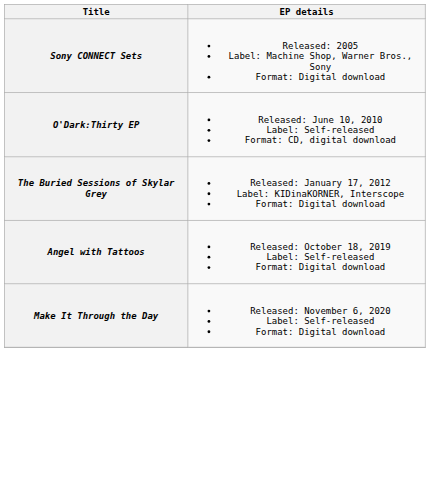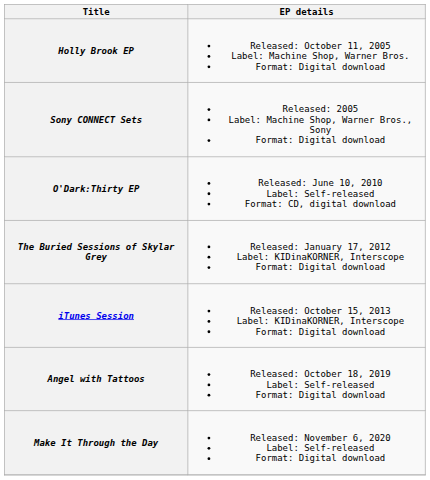 <table class="wikitable plainrowheaders" style="text-align:center;">
 <tr>
 <th scope="col">Title</th>
 <th scope="col">EP details</th>
+</tr>
+<tr>
+<th scope="row"><em>Holly Brook EP</em></th>
+<td><br><ul><li>Released: October 11, 2005</li><li>Label: Machine Shop, Warner Bros.</li><li>Format: Digital download</li></ul></td>
 </tr>
 <tr>
 <th scope="row"><em>Sony CONNECT Sets</em></th>
 <td><br><ul><li>Released: 2005</li><li>Label: Machine Shop, Warner Bros., Sony</li><li>Format: Digital download</li></ul></td>
 </tr>
 <tr>
 <th scope="row"><em>O'Dark:Thirty EP</em></th>
 <td><br><ul><li>Released: June 10, 2010</li><li>Label: Self-released</li><li>Format: CD, digital download</li></ul></td>
 </tr>
 <tr>
 <th scope="row"><em>The Buried Sessions of Skylar Grey</em></th>
 <td><br><ul><li>Released: January 17, 2012</li><li>Label: KIDinaKORNER, Interscope</li><li>Format: Digital download</li></ul></td>
 </tr>
 <tr>
+<th scope="row"><em><a href='#'>iTunes Session</a></em></th>
+<td><br><ul><li>Released: October 15, 2013</li><li>Label: KIDinaKORNER, Interscope</li><li>Format: Digital download</li></ul></td>
+</tr>
+<tr>
 <th scope="row"><em>Angel with Tattoos</em></th>
 <td><br><ul><li>Released: October 18, 2019</li><li>Label: Self-released</li><li>Format: Digital download</li></ul></td>
 </tr>
 <tr>
 <th scope="row"><em>Make It Through the Day</em></th>
 <td><br><ul><li>Released: November 6, 2020</li><li>Label: Self-released</li><li>Format: Digital download</li></ul></td>
 </tr>
 <tr>
 </tr>
 </table>
